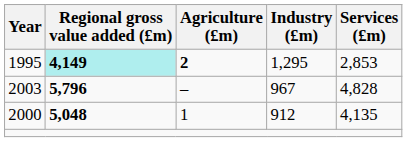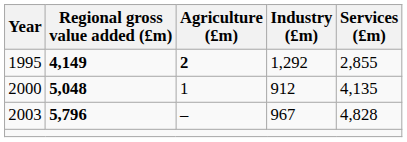 <table class="wikitable floatright">
 <tr>
 <th>Year</th>
 <th>Regional gross<br>value added (£m)</th>
 <th>Agriculture<br>(£m)</th>
 <th>Industry<br>(£m)</th>
 <th>Services<br>(£m)</th>
 </tr>
 <tr>
 <td>1995</td>
-<td style="background: paleturquoise;"><strong>4,149</strong></td>
+<td><strong>4,149</strong></td>
 <td><strong>2</strong></td>
-<td>1,295</td>
-<td>2,853</td>
+<td>1,292</td>
+<td>2,855</td>
+</tr>
+<tr>
+<td>2000</td>
+<td><strong>5,048</strong></td>
+<td>1</td>
+<td>912</td>
+<td>4,135</td>
 </tr>
 <tr>
 <td>2003</td>
 <td><strong>5,796</strong></td>
 <td>–</td>
 <td>967</td>
 <td>4,828</td>
 </tr>
 <tr>
-<td>2000</td>
-<td><strong>5,048</strong></td>
-<td>1</td>
-<td>912</td>
-<td>4,135</td>
-</tr>
-<tr>
 <td colspan=5 style="text-align:center;"><em></em></td>
 </tr>
 </table>
